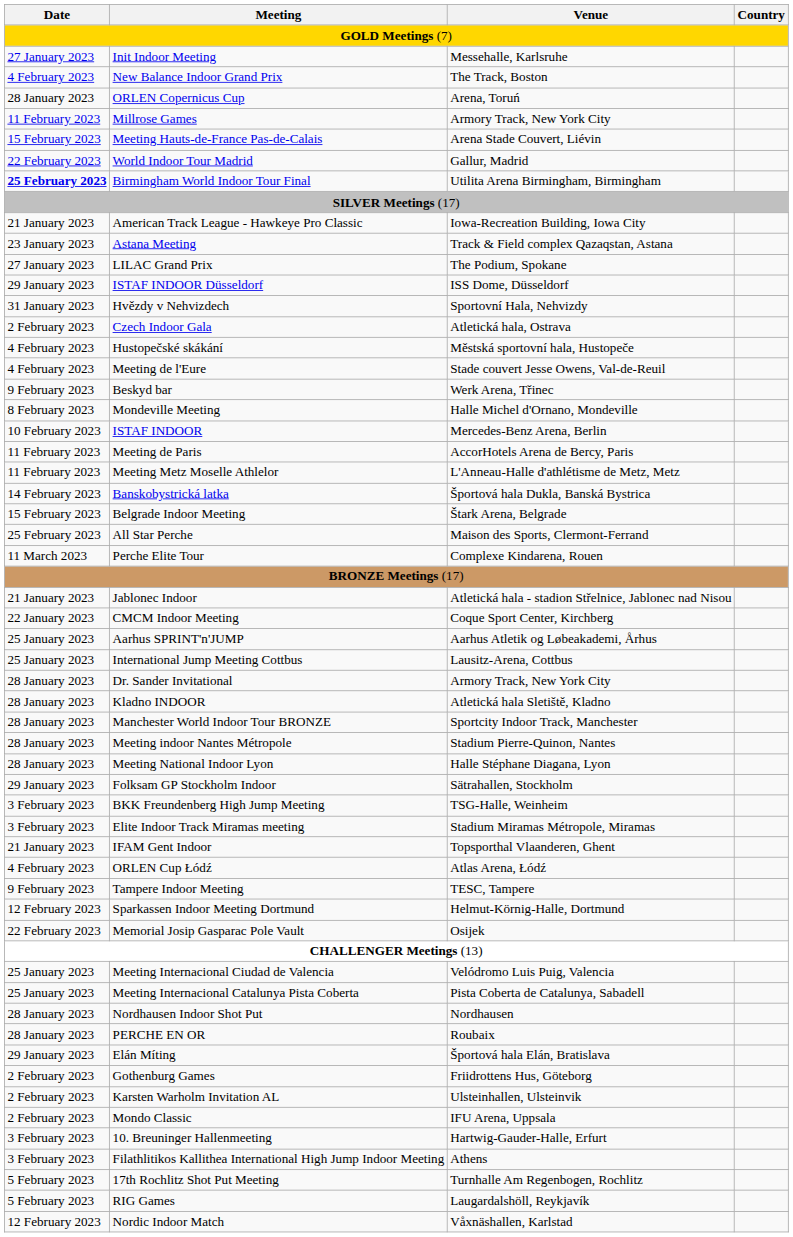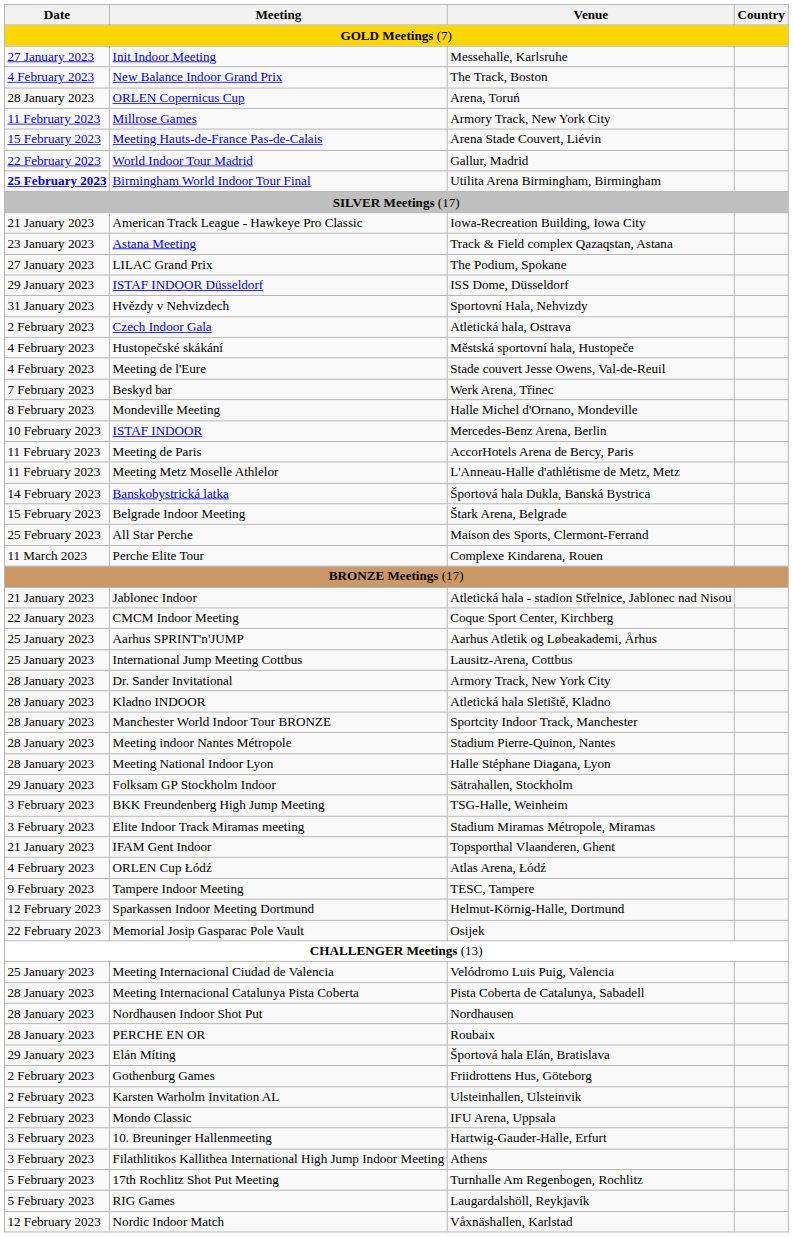 <table class="wikitable sortable">
 <tr>
 <th>Date</th>
 <th>Meeting</th>
 <th>Venue</th>
 <th>Country</th>
 </tr>
 <tr>
 <td colspan="4" align="center" bgcolor="gold"><strong>GOLD Meetings</strong> (7)</td>
 </tr>
 <tr>
 <td><a href='#'>27 January 2023</a></td>
 <td><a href='#'>Init Indoor Meeting</a></td>
 <td>Messehalle, Karlsruhe</td>
 <td></td>
 </tr>
 <tr>
 <td><a href='#'>4 February 2023</a></td>
 <td><a href='#'>New Balance Indoor Grand Prix</a></td>
 <td>The Track, Boston</td>
 <td></td>
 </tr>
 <tr>
 <td>28 January 2023</td>
 <td><a href='#'>ORLEN Copernicus Cup</a></td>
 <td>Arena, Toruń</td>
 <td></td>
 </tr>
 <tr>
 <td><a href='#'>11 February 2023</a></td>
 <td><a href='#'>Millrose Games</a></td>
 <td>Armory Track, New York City</td>
 <td></td>
 </tr>
 <tr>
 <td><a href='#'>15 February 2023</a></td>
 <td><a href='#'>Meeting Hauts-de-France Pas-de-Calais</a></td>
 <td>Arena Stade Couvert, Liévin</td>
 <td></td>
 </tr>
 <tr>
 <td><a href='#'>22 February 2023</a></td>
 <td><a href='#'>World Indoor Tour Madrid</a></td>
 <td>Gallur, Madrid</td>
 <td></td>
 </tr>
 <tr>
 <td><strong><a href='#'>25 February 2023</a></strong></td>
 <td><a href='#'>Birmingham World Indoor Tour Final</a></td>
 <td>Utilita Arena Birmingham, Birmingham</td>
 <td></td>
 </tr>
 <tr>
 <td align=center colspan=4 bgcolor="silver"><strong>SILVER Meetings</strong> (17)</td>
 </tr>
 <tr>
 <td>21 January 2023</td>
 <td>American Track League - Hawkeye Pro Classic</td>
 <td>Iowa-Recreation Building, Iowa City</td>
 <td></td>
 </tr>
 <tr>
 <td>23 January 2023</td>
 <td><a href='#'>Astana Meeting</a></td>
 <td>Track & Field complex Qazaqstan, Astana</td>
 <td></td>
 </tr>
 <tr>
 <td>27 January 2023</td>
 <td>LILAC Grand Prix</td>
 <td>The Podium, Spokane</td>
 <td></td>
 </tr>
 <tr>
 <td>29 January 2023</td>
 <td><a href='#'>ISTAF INDOOR Düsseldorf</a></td>
 <td>ISS Dome, Düsseldorf</td>
 <td></td>
 </tr>
 <tr>
 <td>31 January 2023</td>
 <td>Hvězdy v Nehvizdech</td>
 <td>Sportovní Hala, Nehvizdy</td>
 <td></td>
 </tr>
 <tr>
 <td>2 February 2023</td>
 <td><a href='#'>Czech Indoor Gala</a></td>
 <td>Atletická hala, Ostrava</td>
 <td></td>
 </tr>
 <tr>
 <td>4 February 2023</td>
 <td>Hustopečské skákání</td>
 <td>Městská sportovní hala, Hustopeče</td>
 <td></td>
 </tr>
 <tr>
 <td>4 February 2023</td>
 <td>Meeting de l'Eure</td>
 <td>Stade couvert Jesse Owens, Val-de-Reuil</td>
 <td></td>
 </tr>
 <tr>
-<td>9 February 2023</td>
+<td>7 February 2023</td>
 <td>Beskyd bar</td>
 <td>Werk Arena, Třinec</td>
 <td></td>
 </tr>
 <tr>
 <td>8 February 2023</td>
 <td>Mondeville Meeting</td>
 <td>Halle Michel d'Ornano, Mondeville</td>
 <td></td>
 </tr>
 <tr>
 <td>10 February 2023</td>
 <td><a href='#'>ISTAF INDOOR</a></td>
 <td>Mercedes-Benz Arena, Berlin</td>
 <td></td>
 </tr>
 <tr>
 <td>11 February 2023</td>
 <td>Meeting de Paris</td>
 <td>AccorHotels Arena de Bercy, Paris</td>
 <td></td>
 </tr>
 <tr>
 <td>11 February 2023</td>
 <td>Meeting Metz Moselle Athlelor</td>
 <td>L'Anneau-Halle d'athlétisme de Metz, Metz</td>
 <td></td>
 </tr>
 <tr>
 <td>14 February 2023</td>
 <td><a href='#'>Banskobystrická latka</a></td>
 <td>Športová hala Dukla, Banská Bystrica</td>
 <td></td>
 </tr>
 <tr>
 <td>15 February 2023</td>
 <td>Belgrade Indoor Meeting</td>
 <td>Štark Arena, Belgrade</td>
 <td></td>
 </tr>
 <tr>
 <td>25 February 2023</td>
 <td>All Star Perche</td>
 <td>Maison des Sports, Clermont-Ferrand</td>
 <td></td>
 </tr>
 <tr>
 <td>11 March 2023</td>
 <td>Perche Elite Tour</td>
 <td>Complexe Kindarena, Rouen</td>
 <td></td>
 </tr>
 <tr>
 <td colspan="4" bgcolor="cc9966" align="center"><strong>BRONZE Meetings</strong> (17)</td>
 </tr>
 <tr>
 <td>21 January 2023</td>
 <td>Jablonec Indoor</td>
 <td>Atletická hala - stadion Střelnice, Jablonec nad Nisou</td>
 <td></td>
 </tr>
 <tr>
 <td>22 January 2023</td>
 <td>CMCM Indoor Meeting</td>
 <td>Coque Sport Center, Kirchberg</td>
 <td></td>
 </tr>
 <tr>
 <td>25 January 2023</td>
 <td>Aarhus SPRINT'n'JUMP</td>
 <td>Aarhus Atletik og Løbeakademi, Århus</td>
 <td></td>
 </tr>
 <tr>
 <td>25 January 2023</td>
 <td>International Jump Meeting Cottbus</td>
 <td>Lausitz-Arena, Cottbus</td>
 <td></td>
 </tr>
 <tr>
 <td>28 January 2023</td>
 <td>Dr. Sander Invitational</td>
 <td>Armory Track, New York City</td>
 <td></td>
 </tr>
 <tr>
 <td>28 January 2023</td>
 <td>Kladno INDOOR</td>
 <td>Atletická hala Sletiště, Kladno</td>
 <td></td>
 </tr>
 <tr>
 <td>28 January 2023</td>
 <td>Manchester World Indoor Tour BRONZE</td>
 <td>Sportcity Indoor Track, Manchester</td>
 <td></td>
 </tr>
 <tr>
 <td>28 January 2023</td>
 <td>Meeting indoor Nantes Métropole</td>
 <td>Stadium Pierre-Quinon, Nantes</td>
 <td></td>
 </tr>
 <tr>
 <td>28 January 2023</td>
 <td>Meeting National Indoor Lyon</td>
 <td>Halle Stéphane Diagana, Lyon</td>
 <td></td>
 </tr>
 <tr>
 <td>29 January 2023</td>
 <td>Folksam GP Stockholm Indoor</td>
 <td>Sätrahallen, Stockholm</td>
 <td></td>
 </tr>
 <tr>
 <td>3 February 2023</td>
 <td>BKK Freundenberg High Jump Meeting</td>
 <td>TSG-Halle, Weinheim</td>
 <td></td>
 </tr>
 <tr>
 <td>3 February 2023</td>
 <td>Elite Indoor Track Miramas meeting</td>
 <td>Stadium Miramas Métropole, Miramas</td>
 <td></td>
 </tr>
 <tr>
 <td>21 January 2023</td>
 <td>IFAM Gent Indoor</td>
 <td>Topsporthal Vlaanderen, Ghent</td>
 <td></td>
 </tr>
 <tr>
 <td>4 February 2023</td>
 <td>ORLEN Cup Łódź</td>
 <td>Atlas Arena, Łódź</td>
 <td></td>
 </tr>
 <tr>
 <td>9 February 2023</td>
 <td>Tampere Indoor Meeting</td>
 <td>TESC, Tampere</td>
 <td></td>
 </tr>
 <tr>
 <td>12 February 2023</td>
 <td>Sparkassen Indoor Meeting Dortmund</td>
 <td>Helmut-Körnig-Halle, Dortmund</td>
 <td></td>
 </tr>
 <tr>
 <td>22 February 2023</td>
 <td>Memorial Josip Gasparac Pole Vault</td>
 <td>Osijek</td>
 <td></td>
 </tr>
 <tr>
 <td colspan="4" align="center" bgcolor="white"><strong>CHALLENGER Meetings</strong> (13)</td>
 </tr>
 <tr>
 <td>25 January 2023</td>
 <td>Meeting Internacional Ciudad de Valencia</td>
 <td>Velódromo Luis Puig, Valencia</td>
 <td></td>
 </tr>
 <tr>
-<td>25 January 2023</td>
+<td>28 January 2023</td>
 <td>Meeting Internacional Catalunya Pista Coberta</td>
 <td>Pista Coberta de Catalunya, Sabadell</td>
 <td></td>
 </tr>
 <tr>
 <td>28 January 2023</td>
 <td>Nordhausen Indoor Shot Put</td>
 <td>Nordhausen</td>
 <td></td>
 </tr>
 <tr>
 <td>28 January 2023</td>
 <td>PERCHE EN OR</td>
 <td>Roubaix</td>
 <td></td>
 </tr>
 <tr>
 <td>29 January 2023</td>
 <td>Elán Míting</td>
 <td>Športová hala Elán, Bratislava</td>
 <td></td>
 </tr>
 <tr>
 <td>2 February 2023</td>
 <td>Gothenburg Games</td>
 <td>Friidrottens Hus, Göteborg</td>
 <td></td>
 </tr>
 <tr>
 <td>2 February 2023</td>
 <td>Karsten Warholm Invitation AL</td>
 <td>Ulsteinhallen, Ulsteinvik</td>
 <td></td>
 </tr>
 <tr>
 <td>2 February 2023</td>
 <td>Mondo Classic</td>
 <td>IFU Arena, Uppsala</td>
 <td></td>
 </tr>
 <tr>
 <td>3 February 2023</td>
 <td>10. Breuninger Hallenmeeting</td>
 <td>Hartwig-Gauder-Halle, Erfurt</td>
 <td></td>
 </tr>
 <tr>
 <td>3 February 2023</td>
 <td>Filathlitikos Kallithea International High Jump Indoor Meeting</td>
 <td>Athens</td>
 <td></td>
 </tr>
 <tr>
 <td>5 February 2023</td>
 <td>17th Rochlitz Shot Put Meeting</td>
 <td>Turnhalle Am Regenbogen, Rochlitz</td>
 <td></td>
 </tr>
 <tr>
 <td>5 February 2023</td>
 <td>RIG Games</td>
 <td>Laugardalshöll, Reykjavík</td>
 <td></td>
 </tr>
 <tr>
 <td>12 February 2023</td>
 <td>Nordic Indoor Match</td>
 <td>Våxnäshallen, Karlstad</td>
 <td></td>
 </tr>
 </table>
